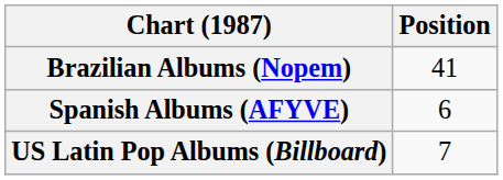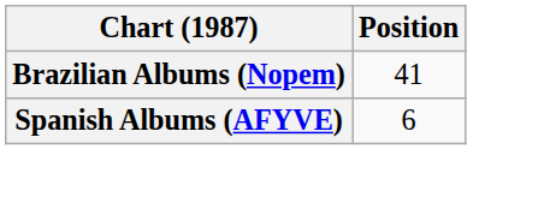 <table class="wikitable sortable plainrowheaders" style="text-align:center">
 <tr>
 <th>Chart (1987)</th>
 <th>Position</th>
 </tr>
 <tr>
 <th scope="row">Brazilian Albums (<a href='#'>Nopem</a>)</th>
 <td align="center">41</td>
 </tr>
 <tr>
 <th scope="row">Spanish Albums (<a href='#'>AFYVE</a>)</th>
 <td>6</td>
 </tr>
-<tr>
-<th scope="row" style="text-align:left;">US Latin Pop Albums (<em>Billboard</em>)</th>
-<td style="text-align:center;">7</td>
-</tr>
 </table>
